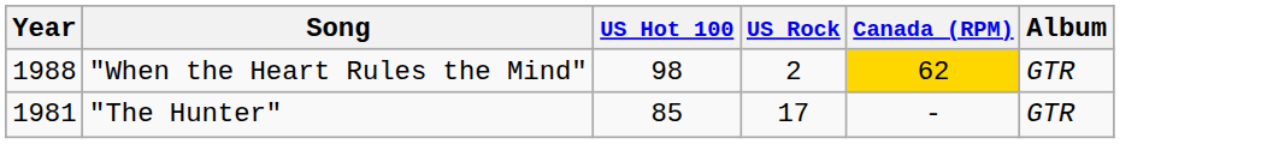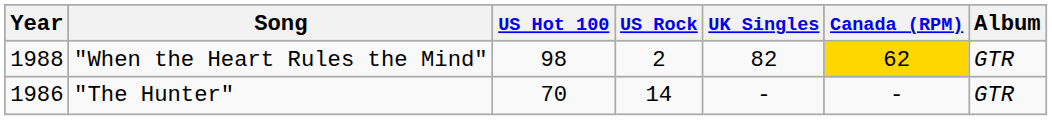 <table class="wikitable">
 <tr>
 <th>Year</th>
 <th>Song</th>
 <th><small><a href='#'>US Hot 100</a></small></th>
 <th><small><a href='#'>US Rock</a></small></th>
+<th><small><a href='#'>UK Singles</a></small></th>
 <th><small><a href='#'>Canada (RPM)</a></small></th>
 <th>Album</th>
 </tr>
 <tr>
 <td>1988</td>
 <td>"When the Heart Rules the Mind"</td>
 <td style="text-align:center;">98</td>
 <td style="text-align:center;">2</td>
+<td style="text-align:center;">82</td>
 <td style="background: gold; text-align:center;">62</td>
 <td><em>GTR</em></td>
 </tr>
 <tr>
-<td>1981</td>
+<td>1986</td>
 <td>"The Hunter"</td>
-<td style="text-align:center;">85</td>
-<td style="text-align:center;">17</td>
+<td style="text-align:center;">70</td>
+<td style="text-align:center;">14</td>
+<td style="text-align:center;">-</td>
 <td style="text-align:center;">-</td>
 <td><em>GTR</em></td>
 </tr>
 </table>
